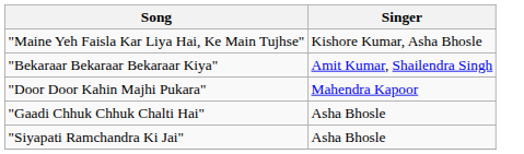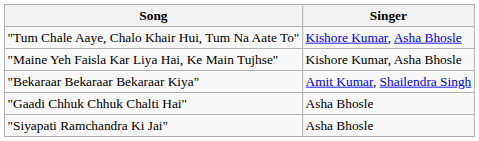 <table class="wikitable" style="font-size:95%;">
 <tr>
 <th>Song</th>
 <th>Singer</th>
+</tr>
+<tr>
+<td>"Tum Chale Aaye, Chalo Khair Hui, Tum Na Aate To"</td>
+<td><a href='#'>Kishore Kumar</a>, <a href='#'>Asha Bhosle</a></td>
 </tr>
 <tr>
 <td>"Maine Yeh Faisla Kar Liya Hai, Ke Main Tujhse"</td>
 <td>Kishore Kumar, Asha Bhosle</td>
 </tr>
 <tr>
 <td>"Bekaraar Bekaraar Bekaraar Kiya"</td>
 <td><a href='#'>Amit Kumar</a>, <a href='#'>Shailendra Singh</a></td>
-</tr>
-<tr>
-<td>"Door Door Kahin Majhi Pukara"</td>
-<td><a href='#'>Mahendra Kapoor</a></td>
 </tr>
 <tr>
 <td>"Gaadi Chhuk Chhuk Chalti Hai"</td>
 <td>Asha Bhosle</td>
 </tr>
 <tr>
 <td>"Siyapati Ramchandra Ki Jai"</td>
 <td>Asha Bhosle</td>
 </tr>
 <tr>
 </tr>
 </table>
